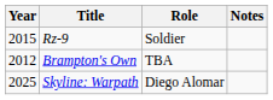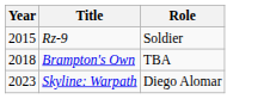 <table class="wikitable">
 <tr>
 <th>Year</th>
 <th>Title</th>
 <th>Role</th>
-<th>Notes</th>
 </tr>
 <tr>
 <td>2015</td>
 <td><em>Rz-9</em></td>
 <td>Soldier</td>
-<td></td>
 </tr>
 <tr>
-<td>2012</td>
+<td>2018</td>
 <td><em><a href='#'>Brampton's Own</a></em></td>
 <td>TBA</td>
-<td></td>
 </tr>
 <tr>
-<td>2025</td>
+<td>2023</td>
 <td><em><a href='#'>Skyline: Warpath</a></em></td>
 <td>Diego Alomar</td>
-<td></td>
 </tr>
 </table>
